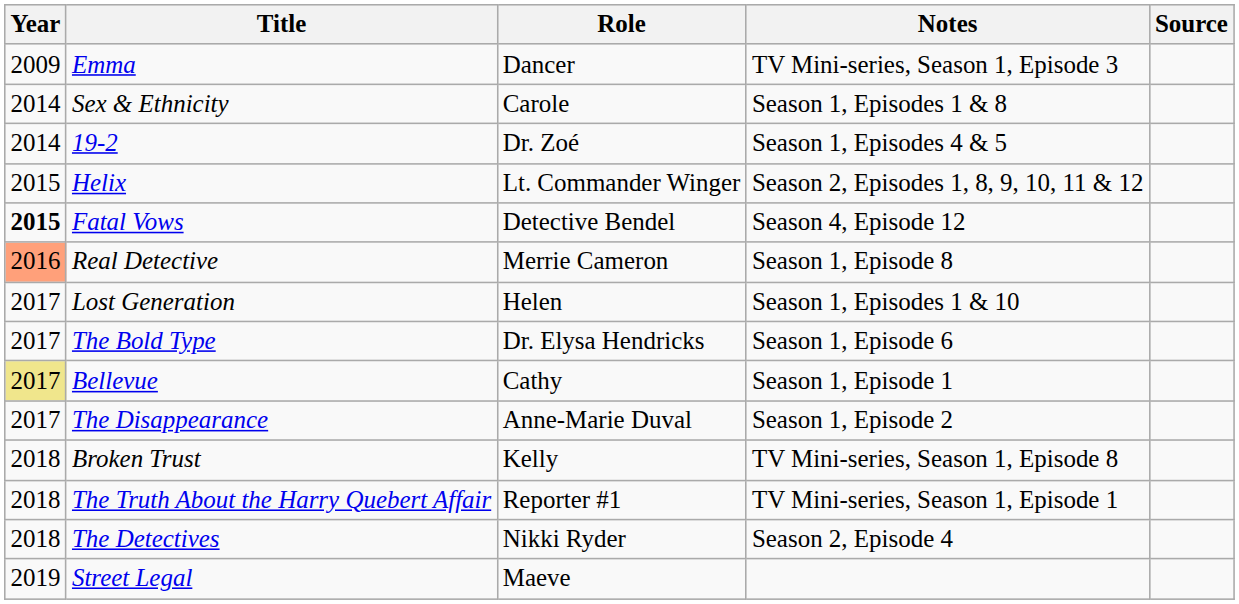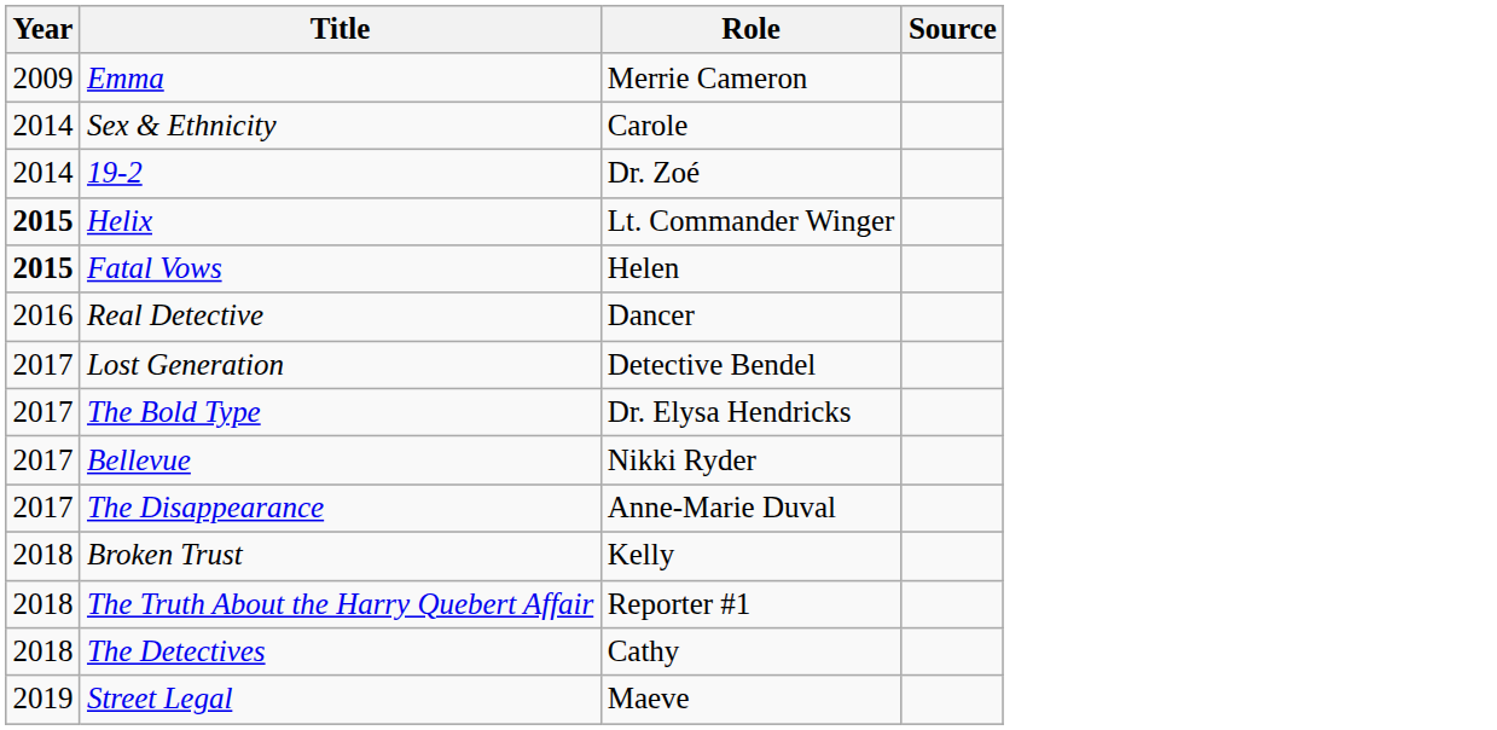 <table class="wikitable sortable">
 <tr>
 <th>Year</th>
 <th>Title</th>
 <th>Role</th>
-<th class="unsortable">Notes</th>
 <th class="unsortable">Source</th>
 </tr>
 <tr>
 <td>2009</td>
 <td><em><a href='#'>Emma</a></em></td>
-<td>Dancer</td>
-<td>TV Mini-series, Season 1, Episode 3</td>
+<td>Merrie Cameron</td>
 <td></td>
 </tr>
 <tr>
 <td>2014</td>
 <td><em>Sex & Ethnicity</em></td>
 <td>Carole</td>
-<td>Season 1, Episodes 1 & 8</td>
 <td></td>
 </tr>
 <tr>
 <td>2014</td>
 <td><em><a href='#'>19-2</a></em></td>
 <td>Dr. Zoé</td>
-<td>Season 1, Episodes 4 & 5</td>
 <td></td>
 </tr>
 <tr>
-<td>2015</td>
+<td><strong>2015</strong></td>
 <td><em><a href='#'>Helix</a></em></td>
 <td>Lt. Commander Winger</td>
-<td>Season 2, Episodes 1, 8, 9, 10, 11 & 12</td>
 <td></td>
 </tr>
 <tr>
 <td><strong>2015</strong></td>
 <td><em><a href='#'>Fatal Vows</a></em></td>
-<td>Detective Bendel</td>
-<td>Season 4, Episode 12</td>
+<td>Helen</td>
 <td></td>
 </tr>
 <tr>
-<td style="background: lightsalmon;">2016</td>
+<td>2016</td>
 <td><em>Real Detective</em></td>
-<td>Merrie Cameron</td>
-<td>Season 1, Episode 8</td>
+<td>Dancer</td>
 <td></td>
 </tr>
 <tr>
 <td>2017</td>
 <td><em>Lost Generation</em></td>
-<td>Helen</td>
-<td>Season 1, Episodes 1 & 10</td>
+<td>Detective Bendel</td>
 <td></td>
 </tr>
 <tr>
 <td>2017</td>
 <td data-sort-value="Bold Type, The"><em><a href='#'>The Bold Type</a></em></td>
 <td>Dr. Elysa Hendricks</td>
-<td>Season 1, Episode 6</td>
 <td></td>
 </tr>
 <tr>
-<td style="background: khaki;">2017</td>
+<td>2017</td>
 <td><em><a href='#'>Bellevue</a></em></td>
-<td>Cathy</td>
-<td>Season 1, Episode 1</td>
+<td>Nikki Ryder</td>
 <td></td>
 </tr>
 <tr>
 <td>2017</td>
 <td data-sort-value="Disappearance, The"><em><a href='#'>The Disappearance</a></em></td>
 <td>Anne-Marie Duval</td>
-<td>Season 1, Episode 2</td>
 <td></td>
 </tr>
 <tr>
 <td>2018</td>
 <td><em>Broken Trust</em></td>
 <td>Kelly</td>
-<td>TV Mini-series, Season 1, Episode 8</td>
 <td></td>
 </tr>
 <tr>
 <td>2018</td>
 <td data-sort-value="Truth About the Harry Quebert Affair, The"><em><a href='#'>The Truth About the Harry Quebert Affair</a></em></td>
 <td>Reporter #1</td>
-<td>TV Mini-series, Season 1, Episode 1</td>
 <td></td>
 </tr>
 <tr>
 <td>2018</td>
 <td data-sort-value="Detectives, The"><em><a href='#'>The Detectives</a></em></td>
-<td>Nikki Ryder</td>
-<td>Season 2, Episode 4</td>
+<td>Cathy</td>
 <td></td>
 </tr>
 <tr>
 <td>2019</td>
 <td><em><a href='#'>Street Legal</a></em></td>
 <td>Maeve</td>
 <td></td>
-<td></td>
 </tr>
 </table>
